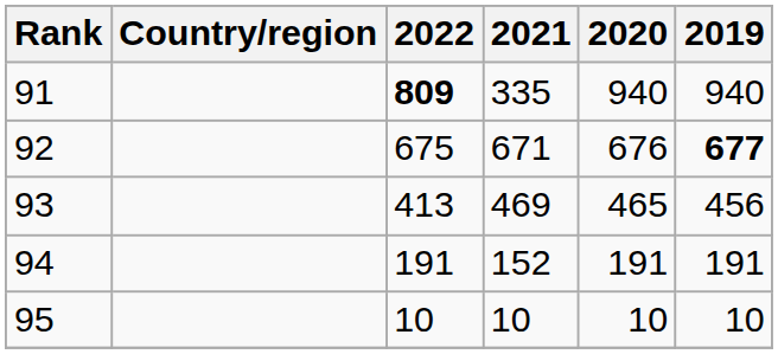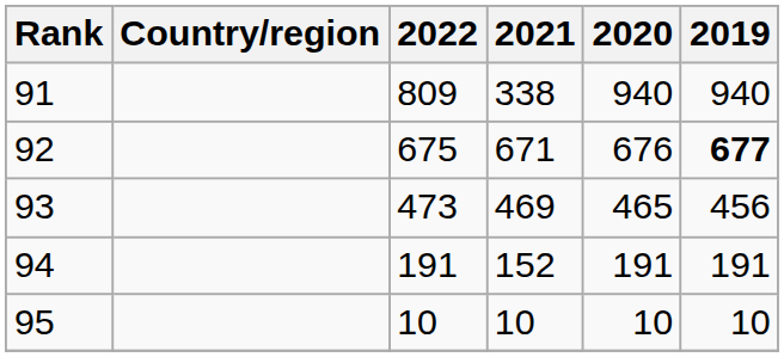 <table class="wikitable sortable">
 <tr>
 <th data-sort-type="number">Rank</th>
 <th>Country/region</th>
 <th data-sort-type="number">2022</th>
 <th data-sort-type="number">2021</th>
 <th data-sort-type="number">2020</th>
 <th data-sort-type="number">2019</th>
 </tr>
 <tr>
 <td>91</td>
 <td></td>
-<td align="left"><strong>809</strong></td>
-<td>335</td>
+<td align="left">809</td>
+<td>338</td>
 <td align="Right">940</td>
 <td align="Right">940</td>
 </tr>
 <tr>
 <td>92</td>
 <td></td>
 <td align="left">675</td>
 <td>671</td>
 <td align="Right">676</td>
 <td align="Right"><strong>677</strong></td>
 </tr>
 <tr>
 <td>93</td>
 <td></td>
-<td align="left">413</td>
+<td align="left">473</td>
 <td>469</td>
 <td align="Right">465</td>
 <td align="Right">456</td>
 </tr>
 <tr>
 <td>94</td>
 <td></td>
 <td align="left">191</td>
 <td>152</td>
 <td align="Right">191</td>
 <td align="Right">191</td>
 </tr>
 <tr>
 <td>95</td>
 <td></td>
 <td align="left">10</td>
 <td>10</td>
 <td align="Right">10</td>
 <td align="Right">10</td>
 </tr>
 <tr>
 </tr>
 </table>
